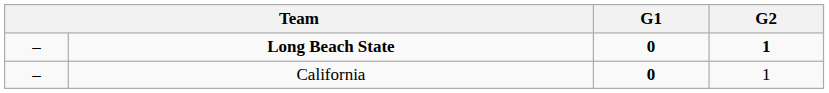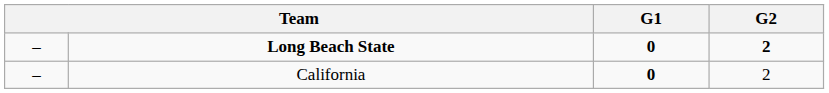 <table class="wikitable" style="font-size:90%; width: 55%; text-align: center">
 <tr>
 <th colspan=2>Team</th>
 <th>G1</th>
 <th>G2</th>
 </tr>
 <tr>
 <td>–</td>
 <td><strong>Long Beach State</strong></td>
 <td><strong>0</strong></td>
-<td><strong>1</strong></td>
+<td><strong>2</strong></td>
 </tr>
 <tr>
 <td>–</td>
 <td>California</td>
 <td><strong>0</strong></td>
-<td>1</td>
+<td>2</td>
 </tr>
 </table>
